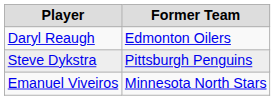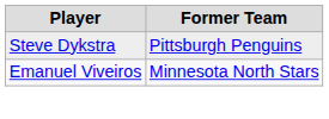 <table class="wikitable">
 <tr style="text-align:center; background:#ddd;">
 <td><strong>Player</strong></td>
 <td><strong>Former Team</strong></td>
-</tr>
-<tr>
-<td><a href='#'>Daryl Reaugh</a></td>
-<td><a href='#'>Edmonton Oilers</a></td>
 </tr>
 <tr style="background:#eee;">
 <td><a href='#'>Steve Dykstra</a></td>
 <td><a href='#'>Pittsburgh Penguins</a></td>
 </tr>
 <tr>
 <td><a href='#'>Emanuel Viveiros</a></td>
 <td><a href='#'>Minnesota North Stars</a></td>
 </tr>
 </table>
